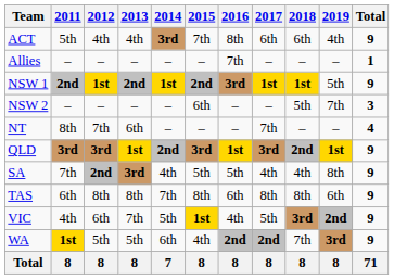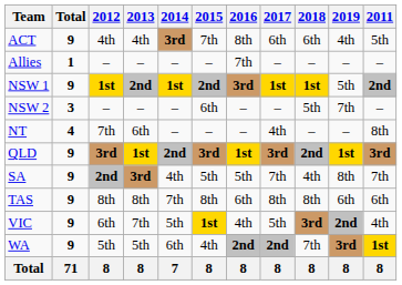 <table class=wikitable style="text-align:center; font-size:90%">
 <tr>
 <th>Team</th>
-<th><a href='#'>2011</a></th>
+<th>Total</th>
 <th><a href='#'>2012</a></th>
 <th><a href='#'>2013</a></th>
 <th><a href='#'>2014</a></th>
 <th><a href='#'>2015</a></th>
 <th><a href='#'>2016</a></th>
 <th><a href='#'>2017</a></th>
 <th><a href='#'>2018</a></th>
 <th><a href='#'>2019</a></th>
-<th>Total</th>
+<th><a href='#'>2011</a></th>
 </tr>
 <tr>
 <td align=left> <a href='#'>ACT</a></td>
-<td>5th</td>
+<td><strong>9</strong></td>
 <td>4th</td>
 <td>4th</td>
 <td bgcolor=#cc9966><strong>3rd</strong></td>
 <td>7th</td>
 <td>8th</td>
 <td>6th</td>
 <td>6th</td>
 <td>4th</td>
-<td><strong>9</strong></td>
+<td>5th</td>
 </tr>
 <tr>
 <td align=left> <a href='#'>Allies</a></td>
-<td>–</td>
+<td><strong>1</strong></td>
 <td>–</td>
 <td>–</td>
 <td>–</td>
 <td>–</td>
 <td>7th</td>
 <td>–</td>
 <td>–</td>
 <td>–</td>
-<td><strong>1</strong></td>
+<td>–</td>
 </tr>
 <tr>
 <td align=left> <a href='#'>NSW 1</a></td>
-<td bgcolor=silver><strong>2nd</strong></td>
+<td><strong>9</strong></td>
 <td bgcolor=gold><strong>1st</strong></td>
 <td bgcolor=silver><strong>2nd</strong></td>
 <td bgcolor=gold><strong>1st</strong></td>
 <td bgcolor=silver><strong>2nd</strong></td>
 <td bgcolor=#cc9966><strong>3rd</strong></td>
 <td bgcolor=gold><strong>1st</strong></td>
 <td bgcolor=gold><strong>1st</strong></td>
 <td>5th</td>
-<td><strong>9</strong></td>
+<td bgcolor=silver><strong>2nd</strong></td>
 </tr>
 <tr>
 <td align=left> <a href='#'>NSW 2</a></td>
-<td>–</td>
+<td><strong>3</strong></td>
 <td>–</td>
 <td>–</td>
 <td>–</td>
 <td>6th</td>
 <td>–</td>
 <td>–</td>
 <td>5th</td>
 <td>7th</td>
-<td><strong>3</strong></td>
+<td>–</td>
 </tr>
 <tr>
 <td align=left> <a href='#'>NT</a></td>
-<td>8th</td>
+<td><strong>4</strong></td>
 <td>7th</td>
 <td>6th</td>
 <td>–</td>
 <td>–</td>
 <td>–</td>
-<td>7th</td>
+<td>4th</td>
 <td>–</td>
 <td>–</td>
-<td><strong>4</strong></td>
+<td>8th</td>
 </tr>
 <tr>
 <td align=left> <a href='#'>QLD</a></td>
-<td bgcolor=#cc9966><strong>3rd</strong></td>
+<td><strong>9</strong></td>
 <td bgcolor=#cc9966><strong>3rd</strong></td>
 <td bgcolor=gold><strong>1st</strong></td>
 <td bgcolor=silver><strong>2nd</strong></td>
 <td bgcolor=#cc9966><strong>3rd</strong></td>
 <td bgcolor=gold><strong>1st</strong></td>
 <td bgcolor=#cc9966><strong>3rd</strong></td>
 <td bgcolor=silver><strong>2nd</strong></td>
 <td bgcolor=gold><strong>1st</strong></td>
-<td><strong>9</strong></td>
+<td bgcolor=#cc9966><strong>3rd</strong></td>
 </tr>
 <tr>
 <td align=left> <a href='#'>SA</a></td>
-<td>7th</td>
+<td><strong>9</strong></td>
 <td bgcolor=silver><strong>2nd</strong></td>
 <td bgcolor=#cc9966><strong>3rd</strong></td>
 <td>4th</td>
 <td>5th</td>
 <td>5th</td>
-<td>4th</td>
+<td>7th</td>
 <td>4th</td>
 <td>8th</td>
-<td><strong>9</strong></td>
+<td>7th</td>
 </tr>
 <tr>
 <td align=left> <a href='#'>TAS</a></td>
-<td>6th</td>
+<td><strong>9</strong></td>
 <td>8th</td>
 <td>8th</td>
 <td>7th</td>
 <td>8th</td>
 <td>6th</td>
 <td>8th</td>
 <td>8th</td>
 <td>6th</td>
-<td><strong>9</strong></td>
+<td>6th</td>
 </tr>
 <tr>
 <td align=left> <a href='#'>VIC</a></td>
-<td>4th</td>
+<td><strong>9</strong></td>
 <td>6th</td>
 <td>7th</td>
 <td>5th</td>
 <td bgcolor=gold><strong>1st</strong></td>
 <td>4th</td>
 <td>5th</td>
 <td bgcolor=#cc9966><strong>3rd</strong></td>
 <td bgcolor=silver><strong>2nd</strong></td>
-<td><strong>9</strong></td>
+<td>4th</td>
 </tr>
 <tr>
 <td align=left> <a href='#'>WA</a></td>
-<td bgcolor=gold><strong>1st</strong></td>
+<td><strong>9</strong></td>
 <td>5th</td>
 <td>5th</td>
 <td>6th</td>
 <td>4th</td>
 <td bgcolor=silver><strong>2nd</strong></td>
 <td bgcolor=silver><strong>2nd</strong></td>
 <td>7th</td>
 <td bgcolor=#cc9966><strong>3rd</strong></td>
-<td><strong>9</strong></td>
+<td bgcolor=gold><strong>1st</strong></td>
 </tr>
 <tr>
 <th>Total</th>
-<th><strong>8</strong></th>
+<th><strong>71</strong></th>
 <th><strong>8</strong></th>
 <th><strong>8</strong></th>
 <th><strong>7</strong></th>
 <th><strong>8</strong></th>
 <th><strong>8</strong></th>
 <th><strong>8</strong></th>
 <th><strong>8</strong></th>
 <th><strong>8</strong></th>
-<th><strong>71</strong></th>
+<th><strong>8</strong></th>
 </tr>
 </table>
